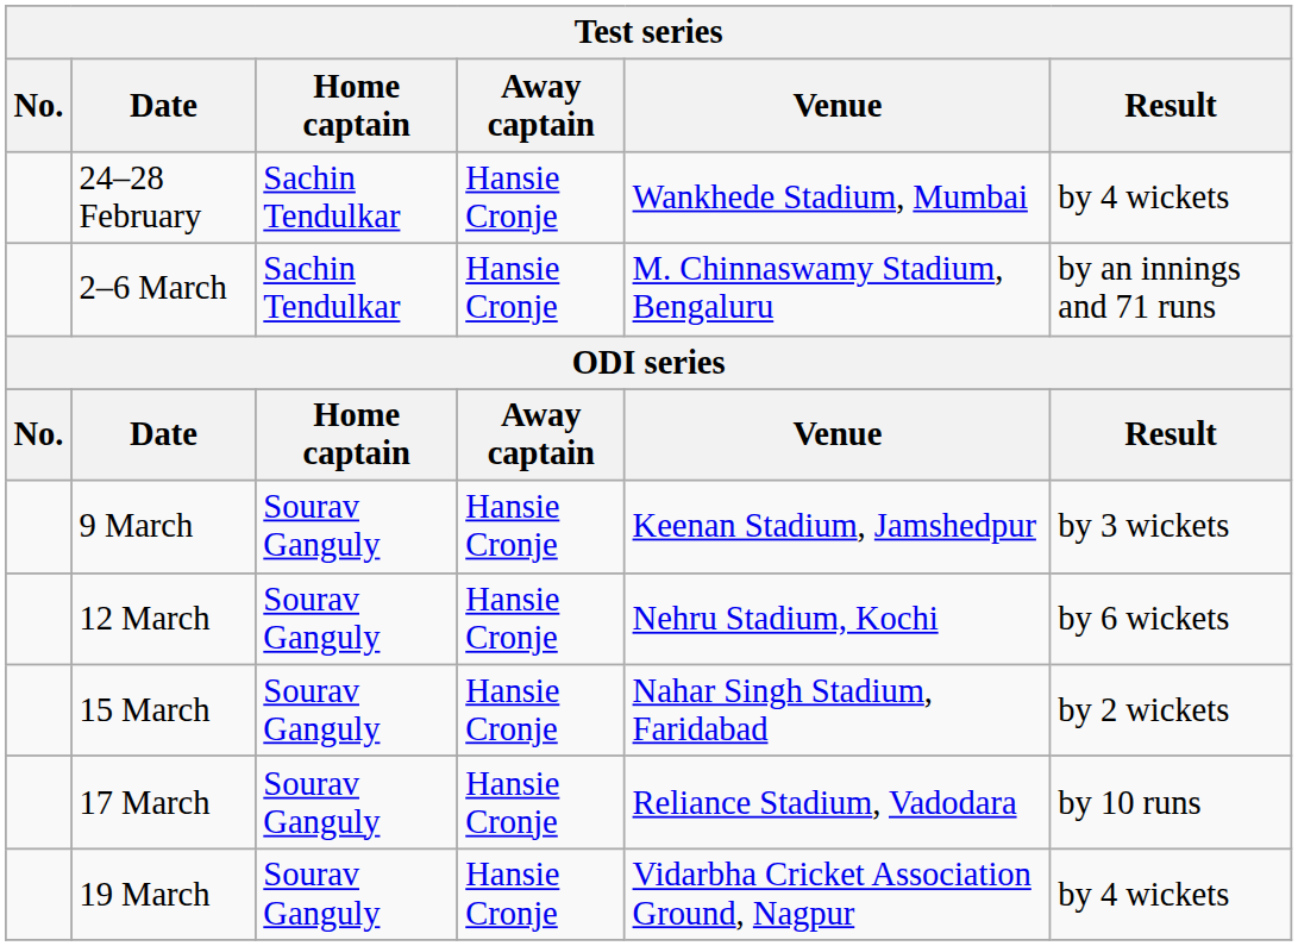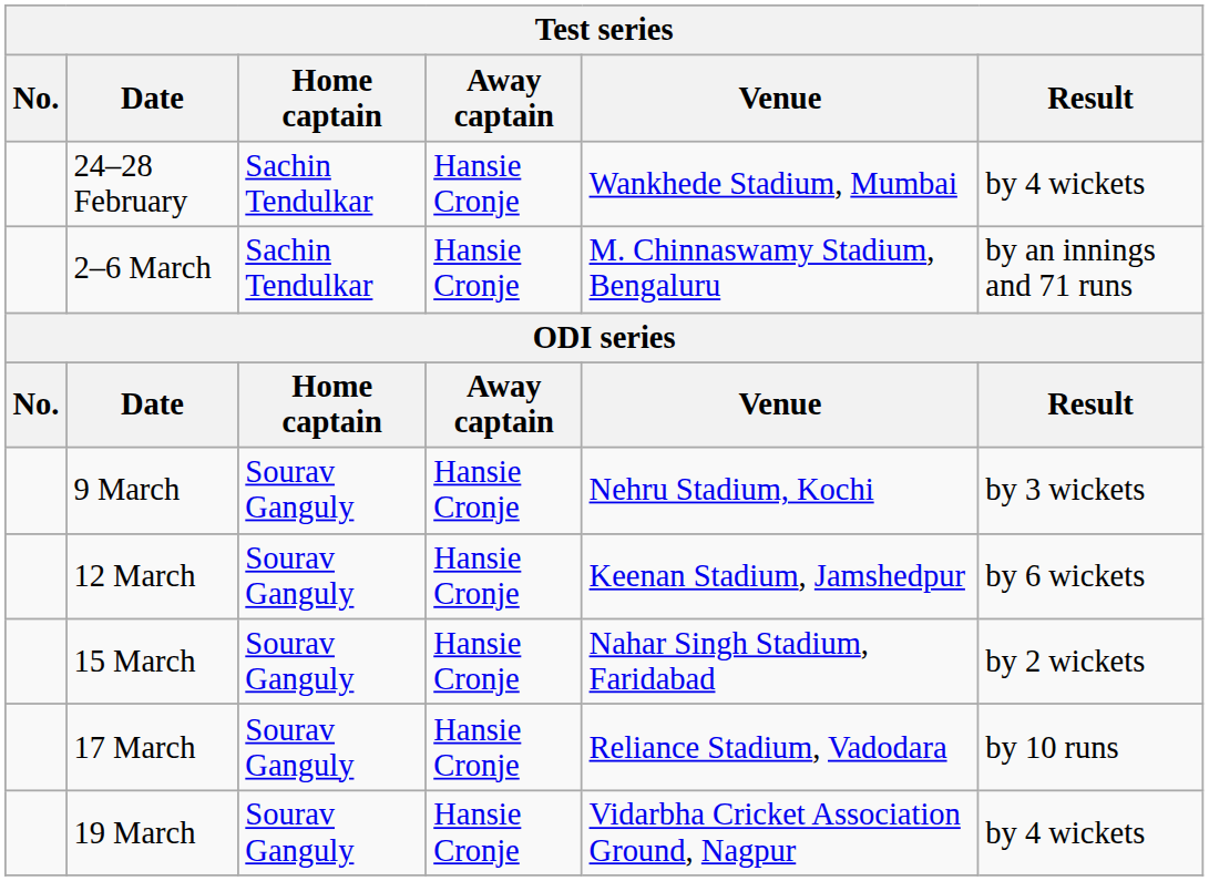 <table class="wikitable">
 <tr>
 <th colspan="9">Test series</th>
 </tr>
 <tr>
 <th>No.</th>
 <th>Date</th>
 <th>Home captain</th>
 <th>Away captain</th>
 <th>Venue</th>
 <th>Result</th>
 </tr>
 <tr>
 <td></td>
 <td>24–28 February</td>
 <td><a href='#'>Sachin Tendulkar</a></td>
 <td><a href='#'>Hansie Cronje</a></td>
 <td><a href='#'>Wankhede Stadium</a>, <a href='#'>Mumbai</a></td>
 <td> by 4 wickets</td>
 </tr>
 <tr>
 <td></td>
 <td>2–6 March</td>
 <td><a href='#'>Sachin Tendulkar</a></td>
 <td><a href='#'>Hansie Cronje</a></td>
 <td><a href='#'>M. Chinnaswamy Stadium</a>, <a href='#'>Bengaluru</a></td>
 <td> by an innings and 71 runs</td>
 </tr>
 <tr>
 <th colspan="9">ODI series</th>
 </tr>
 <tr>
 <th>No.</th>
 <th>Date</th>
 <th>Home captain</th>
 <th>Away captain</th>
 <th>Venue</th>
 <th>Result</th>
 </tr>
 <tr>
 <td></td>
 <td>9 March</td>
 <td><a href='#'>Sourav Ganguly</a></td>
 <td><a href='#'>Hansie Cronje</a></td>
-<td><a href='#'>Keenan Stadium</a>, <a href='#'>Jamshedpur</a></td>
+<td><a href='#'>Nehru Stadium, Kochi</a></td>
 <td> by 3 wickets</td>
 </tr>
 <tr>
 <td></td>
 <td>12 March</td>
 <td><a href='#'>Sourav Ganguly</a></td>
 <td><a href='#'>Hansie Cronje</a></td>
-<td><a href='#'>Nehru Stadium, Kochi</a></td>
+<td><a href='#'>Keenan Stadium</a>, <a href='#'>Jamshedpur</a></td>
 <td> by 6 wickets</td>
 </tr>
 <tr>
 <td></td>
 <td>15 March</td>
 <td><a href='#'>Sourav Ganguly</a></td>
 <td><a href='#'>Hansie Cronje</a></td>
 <td><a href='#'>Nahar Singh Stadium</a>, <a href='#'>Faridabad</a></td>
 <td> by 2 wickets</td>
 </tr>
 <tr>
 <td></td>
 <td>17 March</td>
 <td><a href='#'>Sourav Ganguly</a></td>
 <td><a href='#'>Hansie Cronje</a></td>
 <td><a href='#'>Reliance Stadium</a>, <a href='#'>Vadodara</a></td>
 <td> by 10 runs</td>
 </tr>
 <tr>
 <td></td>
 <td>19 March</td>
 <td><a href='#'>Sourav Ganguly</a></td>
 <td><a href='#'>Hansie Cronje</a></td>
 <td><a href='#'>Vidarbha Cricket Association Ground</a>, <a href='#'>Nagpur</a></td>
 <td> by 4 wickets</td>
 </tr>
 </table>
